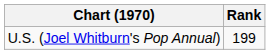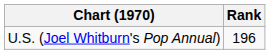 <table class="wikitable">
 <tr>
 <th>Chart (1970)</th>
 <th>Rank</th>
 </tr>
 <tr>
 <td>U.S. (<a href='#'>Joel Whitburn</a>'s <em>Pop Annual</em>)</td>
-<td style="text-align:center;">199</td>
+<td style="text-align:center;">196</td>
 </tr>
 </table>
